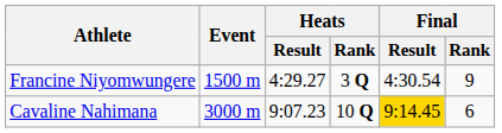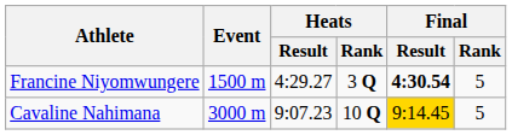 <table class="wikitable" style="font-size:90%">
 <tr>
 <th rowspan=2>Athlete</th>
 <th rowspan=2>Event</th>
 <th colspan=2>Heats</th>
 <th colspan=2>Final</th>
 </tr>
 <tr style="font-size:95%">
 <th>Result</th>
 <th>Rank</th>
 <th>Result</th>
 <th>Rank</th>
 </tr>
 <tr align=center>
 <td align=left><a href='#'>Francine Niyomwungere</a></td>
 <td align=left><a href='#'>1500 m</a></td>
 <td>4:29.27</td>
 <td>3 <strong>Q</strong></td>
-<td>4:30.54</td>
-<td>9</td>
+<td><strong>4:30.54</strong></td>
+<td>5</td>
 </tr>
 <tr align=center>
 <td align=left><a href='#'>Cavaline Nahimana</a></td>
 <td align=left><a href='#'>3000 m</a></td>
 <td>9:07.23</td>
 <td>10 <strong>Q</strong></td>
 <td style="background: gold;">9:14.45</td>
-<td>6</td>
+<td>5</td>
 </tr>
 </table>
